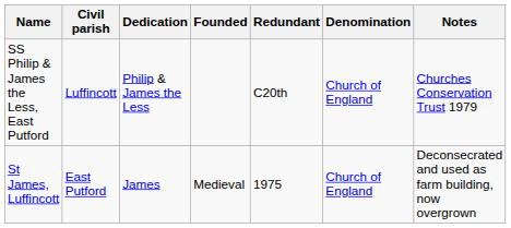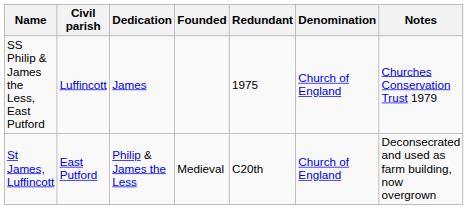 <table class="wikitable sortable">
 <tr>
 <th>Name</th>
 <th>Civil parish</th>
 <th>Dedication</th>
 <th>Founded</th>
 <th>Redundant</th>
 <th>Denomination</th>
 <th>Notes</th>
 </tr>
 <tr>
 <td>SS Philip & James the Less, East Putford</td>
 <td><a href='#'>Luffincott</a></td>
-<td><a href='#'>Philip</a> & <a href='#'>James the Less</a></td>
+<td><a href='#'>James</a></td>
 <td></td>
-<td>C20th</td>
+<td>1975</td>
 <td><a href='#'>Church of England</a></td>
 <td><a href='#'>Churches Conservation Trust</a> 1979</td>
 </tr>
 <tr>
 <td><a href='#'>St James, Luffincott</a></td>
 <td><a href='#'>East Putford</a></td>
-<td><a href='#'>James</a></td>
+<td><a href='#'>Philip</a> & <a href='#'>James the Less</a></td>
 <td>Medieval</td>
-<td>1975</td>
+<td>C20th</td>
 <td><a href='#'>Church of England</a></td>
 <td>Deconsecrated and used as farm building, now overgrown</td>
 </tr>
 </table>
